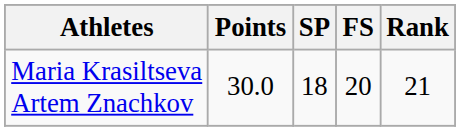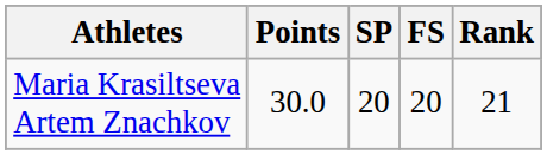 <table class="wikitable" border="1" style="font-size:90%">
 <tr>
 <th>Athletes</th>
 <th>Points</th>
 <th>SP</th>
 <th>FS</th>
 <th>Rank</th>
 </tr>
 <tr align=center>
 <td align=left><a href='#'>Maria Krasiltseva</a><br><a href='#'>Artem Znachkov</a></td>
 <td>30.0</td>
-<td>18</td>
+<td>20</td>
 <td>20</td>
 <td>21</td>
 </tr>
 </table>
